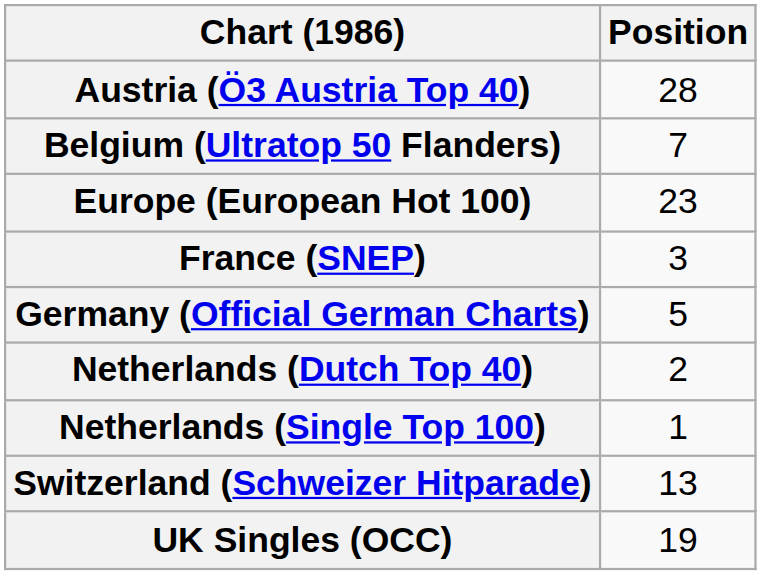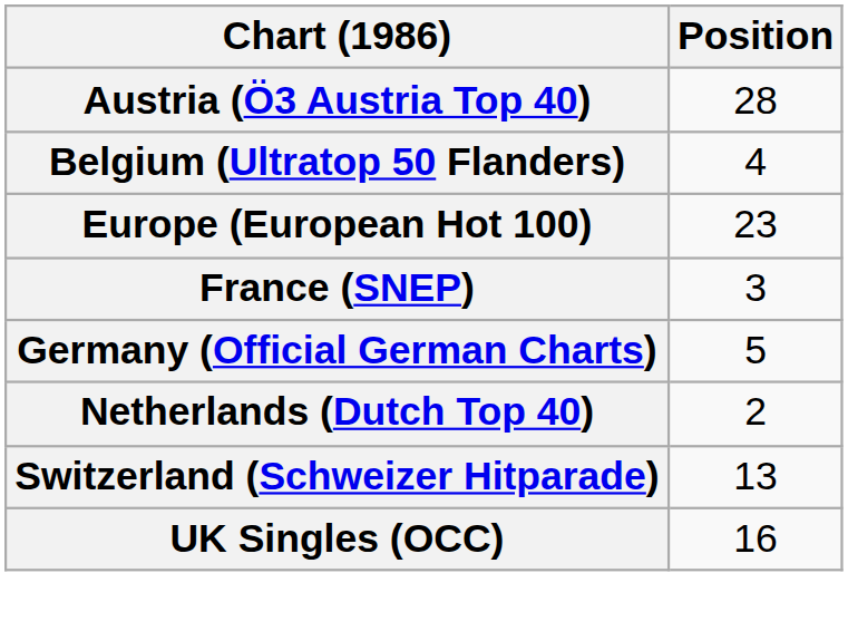 <table class="wikitable sortable plainrowheaders" style="text-align:center">
 <tr>
 <th>Chart (1986)</th>
 <th>Position</th>
 </tr>
 <tr>
 <th scope="row">Austria (<a href='#'>Ö3 Austria Top 40</a>)</th>
 <td>28</td>
 </tr>
 <tr>
 <th scope="row">Belgium (<a href='#'>Ultratop 50</a> Flanders)</th>
-<td>7</td>
+<td>4</td>
 </tr>
 <tr>
 <th scope="row">Europe (European Hot 100)</th>
 <td>23</td>
 </tr>
 <tr>
 <th scope="row">France (<a href='#'>SNEP</a>)</th>
 <td>3</td>
 </tr>
 <tr>
 <th scope="row">Germany (<a href='#'>Official German Charts</a>)</th>
 <td>5</td>
 </tr>
 <tr>
 <th scope="row">Netherlands (<a href='#'>Dutch Top 40</a>)</th>
 <td>2</td>
 </tr>
 <tr>
-<th scope="row">Netherlands (<a href='#'>Single Top 100</a>)</th>
-<td>1</td>
-</tr>
-<tr>
 <th scope="row">Switzerland (<a href='#'>Schweizer Hitparade</a>)</th>
 <td>13</td>
 </tr>
 <tr>
 <th scope="row">UK Singles (OCC)</th>
-<td>19</td>
+<td>16</td>
 </tr>
 </table>
